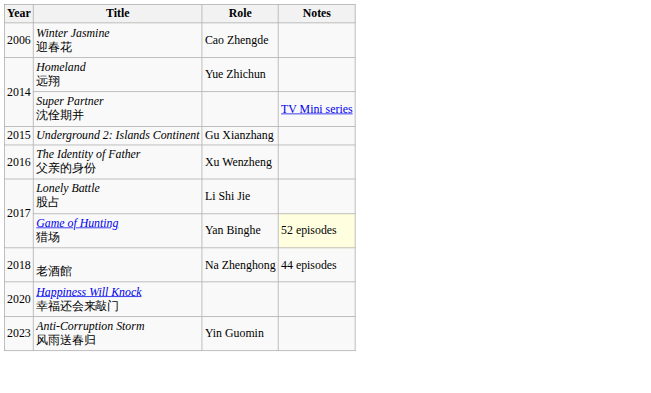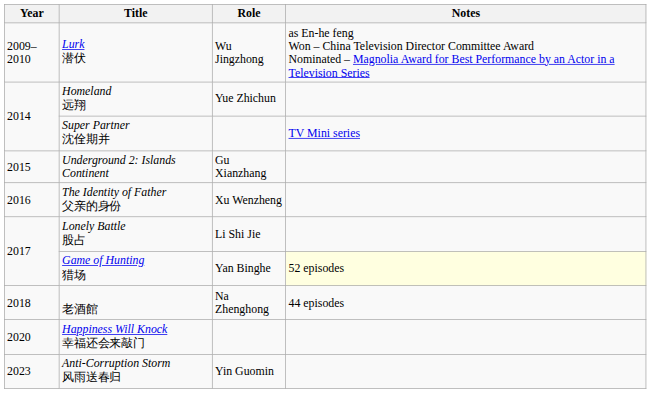 <table class="wikitable">
 <tr>
 <th>Year</th>
 <th>Title</th>
 <th>Role</th>
 <th>Notes</th>
 </tr>
 <tr>
-<td>2006</td>
-<td><em>Winter Jasmine</em><br>迎春花</td>
-<td>Cao Zhengde</td>
-<td></td>
+<td>2009–2010</td>
+<td><em><a href='#'>Lurk</a></em><br>潜伏</td>
+<td>Wu Jingzhong</td>
+<td>as En-he feng<br>Won – China Television Director Committee Award<br>Nominated – <a href='#'>Magnolia Award for Best Performance by an Actor in a Television Series</a></td>
 </tr>
 <tr>
 <td rowspan="2">2014</td>
 <td><em>Homeland</em><br>远翔</td>
 <td>Yue Zhichun</td>
 <td></td>
 </tr>
 <tr>
 <td><em>Super Partner</em><br>沈佺期并</td>
 <td></td>
 <td><a href='#'>TV Mini series</a></td>
 </tr>
 <tr>
 <td>2015</td>
 <td><em>Underground 2: Islands Continent</em></td>
 <td>Gu Xianzhang</td>
 <td></td>
 </tr>
 <tr>
 <td>2016</td>
 <td><em>The Identity of Father</em><br>父亲的身份</td>
 <td>Xu Wenzheng</td>
 <td></td>
 </tr>
 <tr>
 <td rowspan="2">2017</td>
 <td><em>Lonely Battle</em><br>股占</td>
 <td>Li Shi Jie</td>
 <td></td>
 </tr>
 <tr>
 <td><em><a href='#'>Game of Hunting</a></em><br>猎场</td>
 <td>Yan Binghe</td>
 <td style="background: lightyellow;">52 episodes</td>
 </tr>
 <tr>
 <td>2018</td>
 <td><em></em><br>老酒館</td>
 <td>Na Zhenghong</td>
 <td>44 episodes</td>
 </tr>
 <tr>
 <td>2020</td>
 <td><em><a href='#'>Happiness Will Knock</a></em><br>幸福还会来敲门</td>
 <td></td>
 <td></td>
 </tr>
 <tr>
 <td>2023</td>
 <td><em>Anti-Corruption Storm</em><br>风雨送春归</td>
 <td>Yin Guomin</td>
 <td></td>
 </tr>
 </table>
